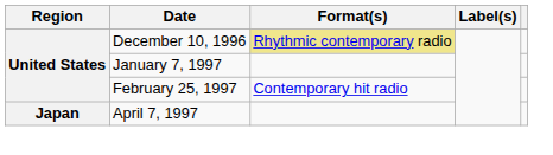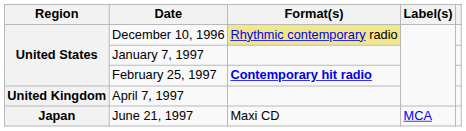 <table class="wikitable plainrowheaders">
 <tr>
 <th scope="col">Region</th>
 <th scope="col">Date</th>
 <th scope="col">Format(s)</th>
 <th scope="col">Label(s)</th>
 <th scope="col"></th>
 </tr>
 <tr>
 <th scope="row" rowspan="3">United States</th>
 <td>December 10, 1996</td>
 <td style="background: khaki;"><a href='#'>Rhythmic contemporary</a> radio</td>
 <td rowspan="4"></td>
 <td></td>
 </tr>
 <tr>
 <td>January 7, 1997</td>
 <td></td>
 <td align="center"></td>
 </tr>
 <tr>
 <td>February 25, 1997</td>
-<td><a href='#'>Contemporary hit radio</a></td>
+<td><strong><a href='#'>Contemporary hit radio</a></strong></td>
+<td align="center"></td>
+</tr>
+<tr>
+<th scope="row">United Kingdom</th>
+<td>April 7, 1997</td>
+<td></td>
 <td align="center"></td>
 </tr>
 <tr>
 <th scope="row">Japan</th>
-<td>April 7, 1997</td>
+<td>June 21, 1997</td>
+<td>Maxi CD</td>
+<td><a href='#'>MCA</a></td>
 <td></td>
-<td align="center"></td>
 </tr>
 </table>
